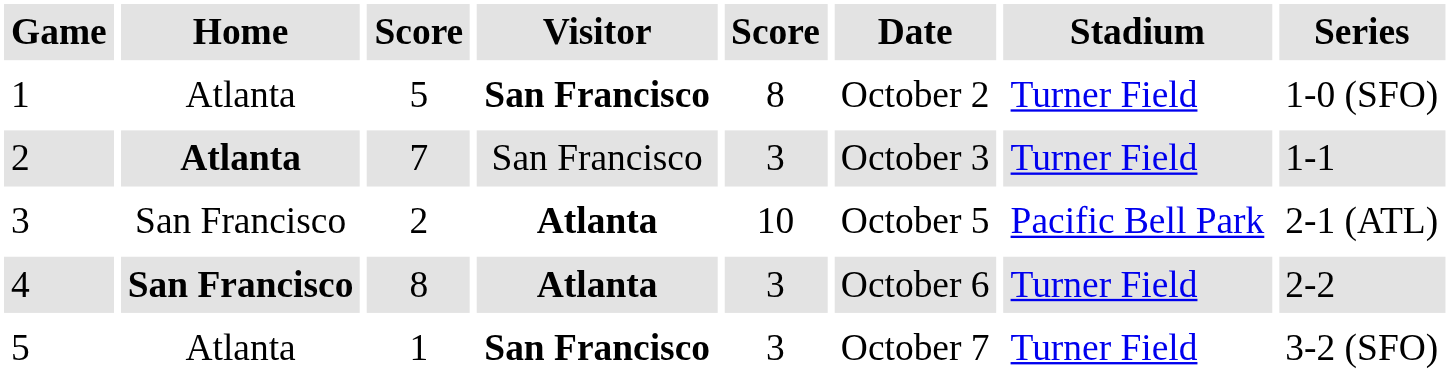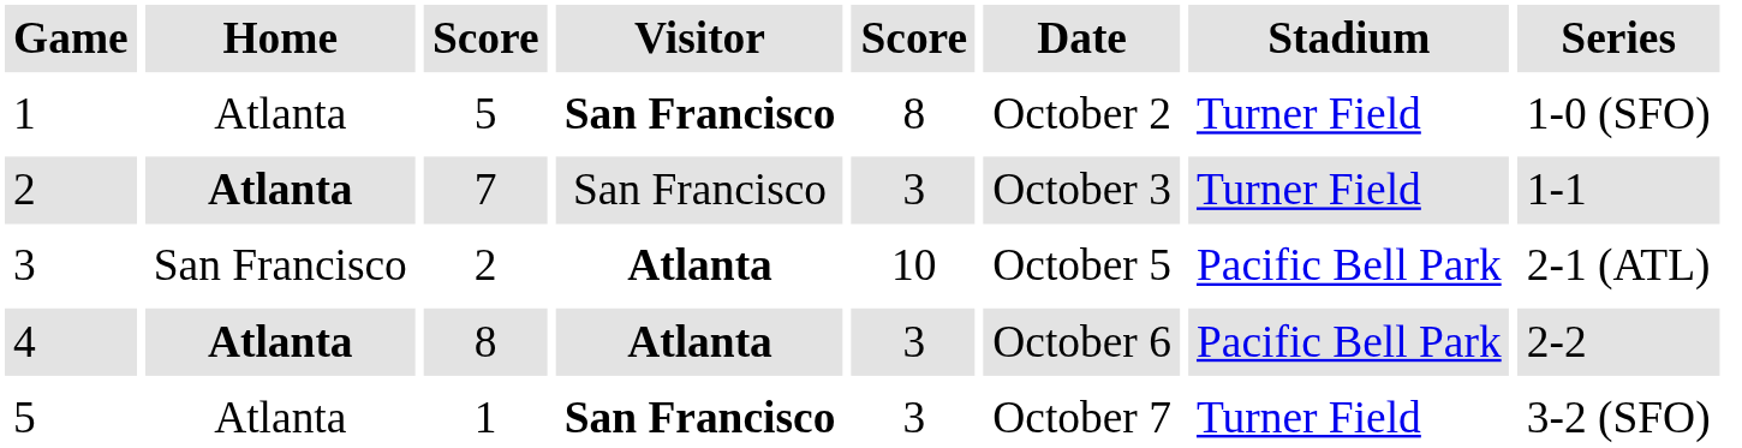 <table border="0" cellspacing="3" cellpadding="3">
 <tr style="background: #e3e3e3;">
 <th>Game</th>
 <th>Home</th>
 <th>Score</th>
 <th>Visitor</th>
 <th>Score</th>
 <th>Date</th>
 <th>Stadium</th>
 <th>Series</th>
 </tr>
 <tr>
 <td>1</td>
 <td align="center">Atlanta</td>
 <td align="center">5</td>
 <td align="center"><strong>San Francisco</strong></td>
 <td align="center">8</td>
 <td align="center">October 2</td>
 <td><a href='#'>Turner Field</a></td>
 <td>1-0 (SFO)</td>
 </tr>
 <tr style="background: #e3e3e3;">
 <td>2</td>
 <td align="center"><strong>Atlanta</strong></td>
 <td align="center">7</td>
 <td align="center">San Francisco</td>
 <td align="center">3</td>
 <td align="center">October 3</td>
 <td><a href='#'>Turner Field</a></td>
 <td>1-1</td>
 </tr>
 <tr>
 <td>3</td>
 <td align="center">San Francisco</td>
 <td align="center">2</td>
 <td align="center"><strong>Atlanta</strong></td>
 <td align="center">10</td>
 <td align="center">October 5</td>
 <td><a href='#'>Pacific Bell Park</a></td>
 <td>2-1 (ATL)</td>
 </tr>
 <tr style="background: #e3e3e3;">
 <td>4</td>
-<td align="center"><strong>San Francisco</strong></td>
+<td align="center"><strong>Atlanta</strong></td>
 <td align="center">8</td>
 <td align="center"><strong>Atlanta</strong></td>
 <td align="center">3</td>
 <td align="center">October 6</td>
-<td><a href='#'>Turner Field</a></td>
+<td><a href='#'>Pacific Bell Park</a></td>
 <td>2-2</td>
 </tr>
 <tr>
 <td>5</td>
 <td align="center">Atlanta</td>
 <td align="center">1</td>
 <td align="center"><strong>San Francisco</strong></td>
 <td align="center">3</td>
 <td align="center">October 7</td>
 <td><a href='#'>Turner Field</a></td>
 <td>3-2 (SFO)</td>
 </tr>
 <tr>
 </tr>
 <tr>
 </tr>
 <tr>
 </tr>
 </table>
